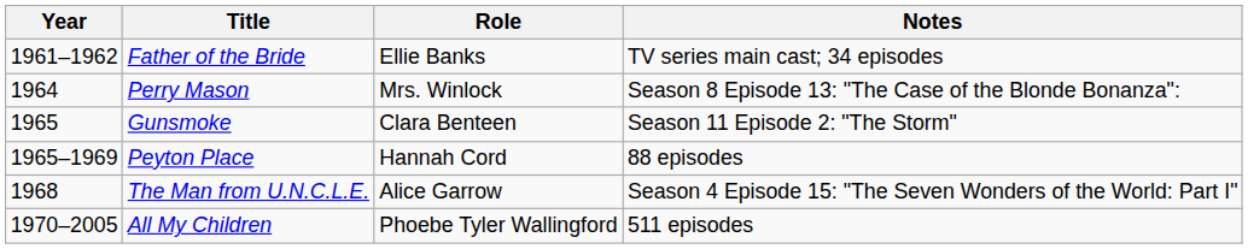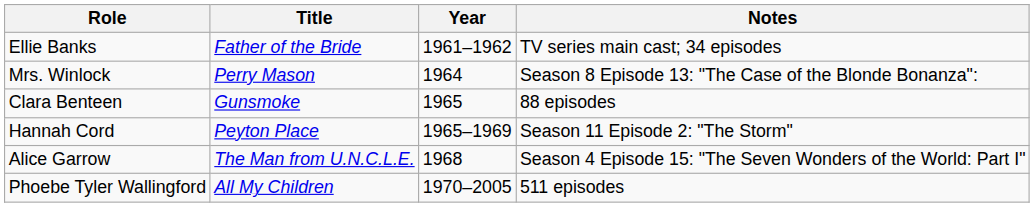 <table class="wikitable sortable">
 <tr>
+<th>Role</th>
+<th>Title</th>
 <th>Year</th>
-<th>Title</th>
-<th>Role</th>
 <th class="unsortable">Notes</th>
 </tr>
 <tr>
+<td>Ellie Banks</td>
+<td><em><a href='#'>Father of the Bride</a></em></td>
 <td>1961–1962</td>
-<td><em><a href='#'>Father of the Bride</a></em></td>
-<td>Ellie Banks</td>
 <td>TV series main cast; 34 episodes</td>
 </tr>
 <tr>
+<td>Mrs. Winlock</td>
+<td><em><a href='#'>Perry Mason</a></em></td>
 <td>1964</td>
-<td><em><a href='#'>Perry Mason</a></em></td>
-<td>Mrs. Winlock</td>
 <td>Season 8 Episode 13: "The Case of the Blonde Bonanza": </td>
 </tr>
 <tr>
+<td>Clara Benteen</td>
+<td><em><a href='#'>Gunsmoke</a></em></td>
 <td>1965</td>
-<td><em><a href='#'>Gunsmoke</a></em></td>
-<td>Clara Benteen</td>
+<td>88 episodes</td>
+</tr>
+<tr>
+<td>Hannah Cord</td>
+<td><em><a href='#'>Peyton Place</a></em></td>
+<td>1965–1969</td>
 <td>Season 11 Episode 2: "The Storm"</td>
 </tr>
 <tr>
-<td>1965–1969</td>
-<td><em><a href='#'>Peyton Place</a></em></td>
-<td>Hannah Cord</td>
-<td>88 episodes</td>
-</tr>
-<tr>
+<td>Alice Garrow</td>
+<td><em><a href='#'>The Man from U.N.C.L.E.</a></em></td>
 <td>1968</td>
-<td><em><a href='#'>The Man from U.N.C.L.E.</a></em></td>
-<td>Alice Garrow</td>
 <td>Season 4 Episode 15: "The Seven Wonders of the World: Part I"</td>
 </tr>
 <tr>
+<td>Phoebe Tyler Wallingford</td>
+<td><em><a href='#'>All My Children</a></em></td>
 <td>1970–2005</td>
-<td><em><a href='#'>All My Children</a></em></td>
-<td>Phoebe Tyler Wallingford</td>
 <td>511 episodes</td>
 </tr>
 </table>
